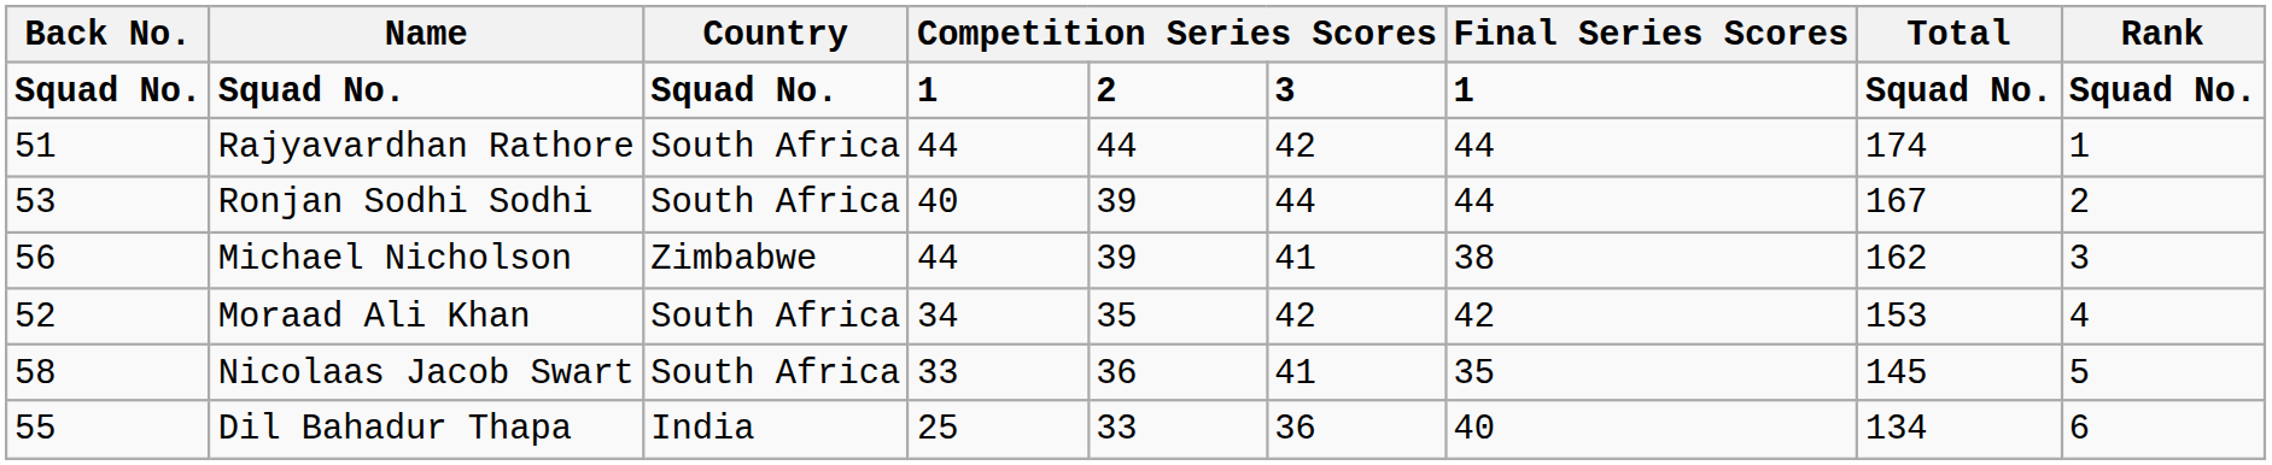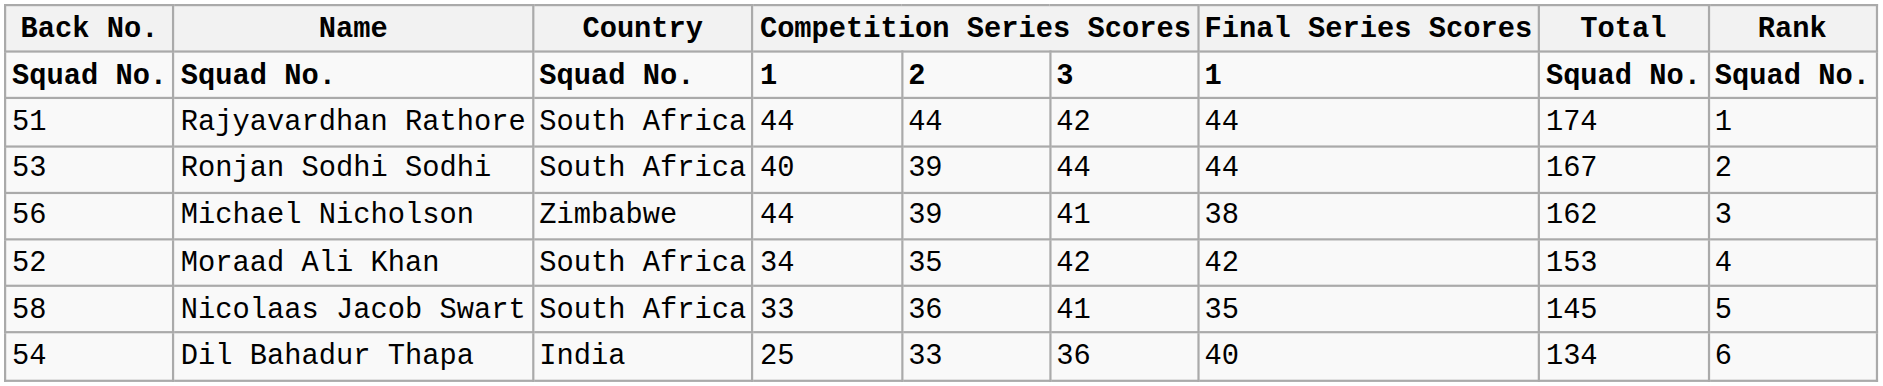 <table class="wikitable">
 <tr>
 <th>Back No.</th>
 <th>Name</th>
 <th>Country</th>
 <th colspan="3">Competition Series Scores</th>
 <th>Final Series Scores</th>
 <th>Total</th>
 <th>Rank</th>
 </tr>
 <tr>
 <td><span><strong>Squad No.</strong></span></td>
 <td><span><strong>Squad No.</strong></span></td>
 <td><span><strong>Squad No.</strong></span></td>
 <td><strong>1</strong></td>
 <td><strong>2</strong></td>
 <td><strong>3</strong></td>
 <td><strong>1</strong></td>
 <td><span><strong>Squad No.</strong></span></td>
 <td><span><strong>Squad No.</strong></span></td>
 </tr>
 <tr>
 <td>51</td>
 <td>Rajyavardhan Rathore</td>
 <td>South Africa</td>
 <td>44</td>
 <td>44</td>
 <td>42</td>
 <td>44</td>
 <td>174</td>
 <td>1</td>
 </tr>
 <tr>
 <td>53</td>
 <td>Ronjan Sodhi Sodhi</td>
 <td>South Africa</td>
 <td>40</td>
 <td>39</td>
 <td>44</td>
 <td>44</td>
 <td>167</td>
 <td>2</td>
 </tr>
 <tr>
 <td>56</td>
 <td>Michael Nicholson</td>
 <td>Zimbabwe</td>
 <td>44</td>
 <td>39</td>
 <td>41</td>
 <td>38</td>
 <td>162</td>
 <td>3</td>
 </tr>
 <tr>
 <td>52</td>
 <td>Moraad Ali Khan</td>
 <td>South Africa</td>
 <td>34</td>
 <td>35</td>
 <td>42</td>
 <td>42</td>
 <td>153</td>
 <td>4</td>
 </tr>
 <tr>
 <td>58</td>
 <td>Nicolaas Jacob Swart</td>
 <td>South Africa</td>
 <td>33</td>
 <td>36</td>
 <td>41</td>
 <td>35</td>
 <td>145</td>
 <td>5</td>
 </tr>
 <tr>
-<td>55</td>
+<td>54</td>
 <td>Dil Bahadur Thapa</td>
 <td>India</td>
 <td>25</td>
 <td>33</td>
 <td>36</td>
 <td>40</td>
 <td>134</td>
 <td>6</td>
 </tr>
 </table>
